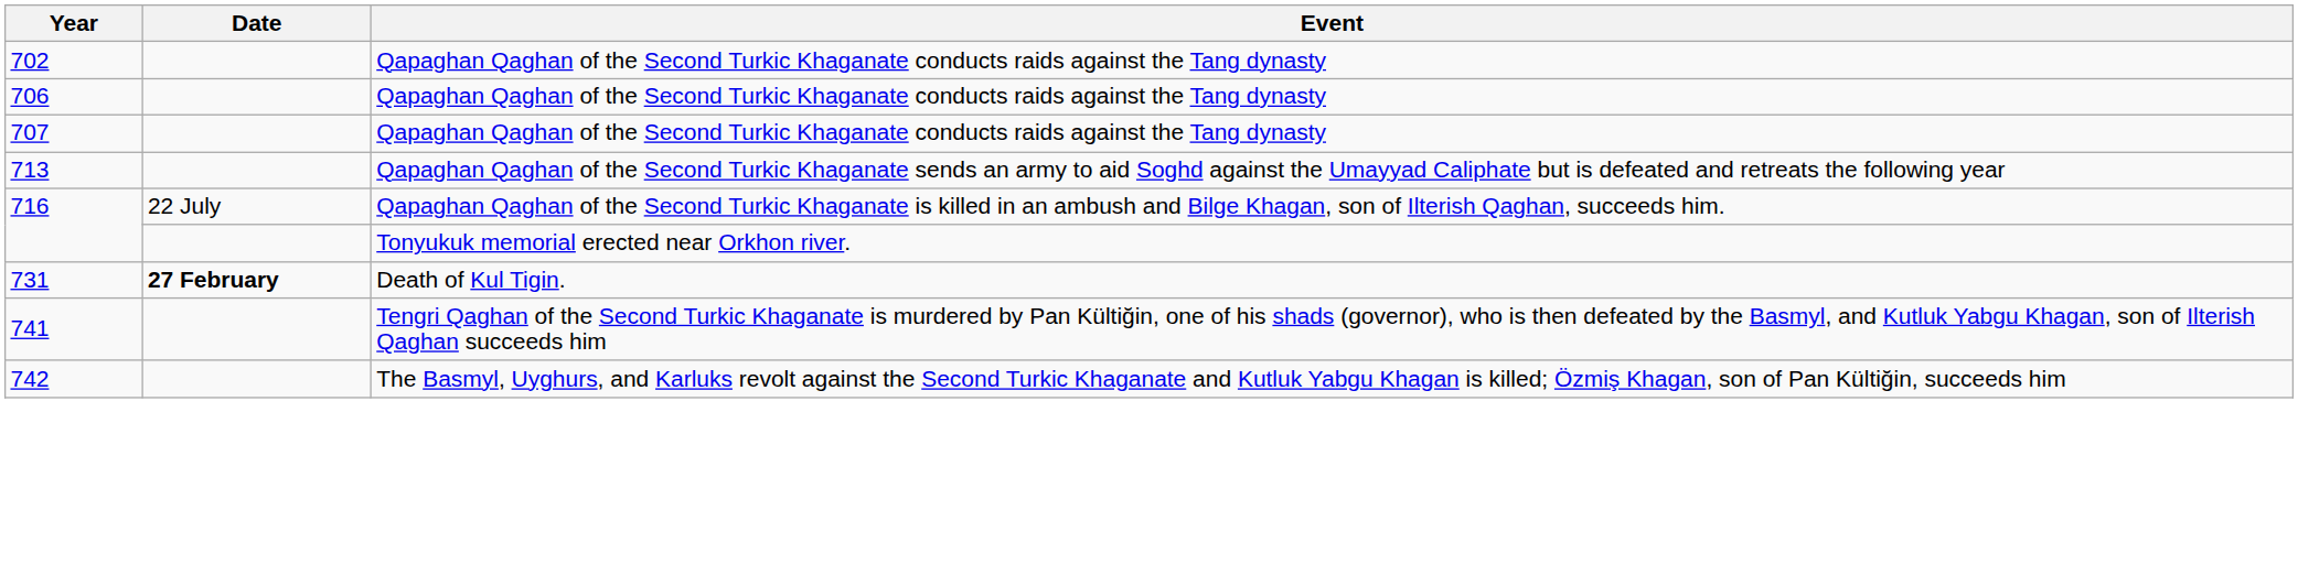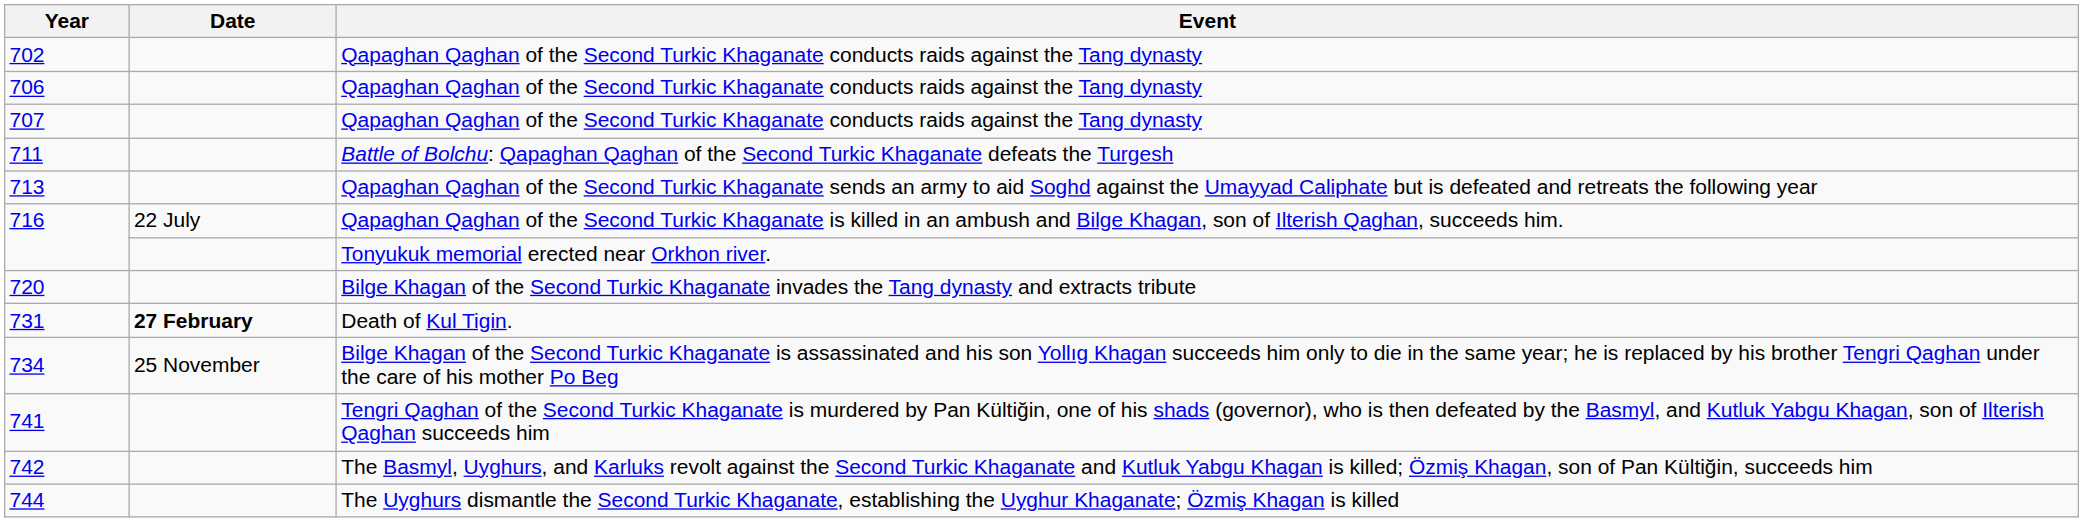 <table class="wikitable" width="100%">
 <tr>
 <th style="width:6%">Year</th>
 <th style="width:10%">Date</th>
 <th>Event</th>
 </tr>
 <tr>
 <td><a href='#'>702</a></td>
 <td></td>
 <td><a href='#'>Qapaghan Qaghan</a> of the <a href='#'>Second Turkic Khaganate</a> conducts raids against the <a href='#'>Tang dynasty</a></td>
 </tr>
 <tr>
 <td><a href='#'>706</a></td>
 <td></td>
 <td><a href='#'>Qapaghan Qaghan</a> of the <a href='#'>Second Turkic Khaganate</a> conducts raids against the <a href='#'>Tang dynasty</a></td>
 </tr>
 <tr>
 <td><a href='#'>707</a></td>
 <td></td>
 <td><a href='#'>Qapaghan Qaghan</a> of the <a href='#'>Second Turkic Khaganate</a> conducts raids against the <a href='#'>Tang dynasty</a></td>
 </tr>
 <tr>
+<td><a href='#'>711</a></td>
+<td></td>
+<td><em><a href='#'>Battle of Bolchu</a></em>: <a href='#'>Qapaghan Qaghan</a> of the <a href='#'>Second Turkic Khaganate</a> defeats the <a href='#'>Turgesh</a></td>
+</tr>
+<tr>
 <td><a href='#'>713</a></td>
 <td></td>
 <td><a href='#'>Qapaghan Qaghan</a> of the <a href='#'>Second Turkic Khaganate</a> sends an army to aid <a href='#'>Soghd</a> against the <a href='#'>Umayyad Caliphate</a> but is defeated and retreats the following year</td>
 </tr>
 <tr>
 <td rowspan="2" valign="top"><a href='#'>716</a></td>
 <td>22 July</td>
 <td><a href='#'>Qapaghan Qaghan</a> of the <a href='#'>Second Turkic Khaganate</a> is killed in an ambush and <a href='#'>Bilge Khagan</a>, son of <a href='#'>Ilterish Qaghan</a>, succeeds him.</td>
 </tr>
 <tr>
 <td></td>
 <td><a href='#'>Tonyukuk memorial</a> erected near <a href='#'>Orkhon river</a>.</td>
 </tr>
 <tr>
+<td><a href='#'>720</a></td>
+<td></td>
+<td><a href='#'>Bilge Khagan</a> of the <a href='#'>Second Turkic Khaganate</a> invades the <a href='#'>Tang dynasty</a> and extracts tribute</td>
+</tr>
+<tr>
 <td><a href='#'>731</a></td>
 <td><strong>27 February</strong></td>
 <td>Death of <a href='#'>Kul Tigin</a>.</td>
+</tr>
+<tr>
+<td><a href='#'>734</a></td>
+<td>25 November</td>
+<td><a href='#'>Bilge Khagan</a> of the <a href='#'>Second Turkic Khaganate</a> is assassinated and his son <a href='#'>Yollıg Khagan</a> succeeds him only to die in the same year; he is replaced by his brother <a href='#'>Tengri Qaghan</a> under the care of his mother <a href='#'>Po Beg</a></td>
 </tr>
 <tr>
 <td><a href='#'>741</a></td>
 <td></td>
 <td><a href='#'>Tengri Qaghan</a> of the <a href='#'>Second Turkic Khaganate</a> is murdered by Pan Kültiğin, one of his <a href='#'>shads</a> (governor), who is then defeated by the <a href='#'>Basmyl</a>, and <a href='#'>Kutluk Yabgu Khagan</a>, son of <a href='#'>Ilterish Qaghan</a> succeeds him</td>
 </tr>
 <tr>
 <td><a href='#'>742</a></td>
 <td></td>
 <td>The <a href='#'>Basmyl</a>, <a href='#'>Uyghurs</a>, and <a href='#'>Karluks</a> revolt against the <a href='#'>Second Turkic Khaganate</a> and <a href='#'>Kutluk Yabgu Khagan</a> is killed; <a href='#'>Özmiş Khagan</a>, son of Pan Kültiğin, succeeds him</td>
 </tr>
+<tr>
+<td><a href='#'>744</a></td>
+<td></td>
+<td>The <a href='#'>Uyghurs</a> dismantle the <a href='#'>Second Turkic Khaganate</a>, establishing the <a href='#'>Uyghur Khaganate</a>; <a href='#'>Özmiş Khagan</a> is killed</td>
+</tr>
 </table>
